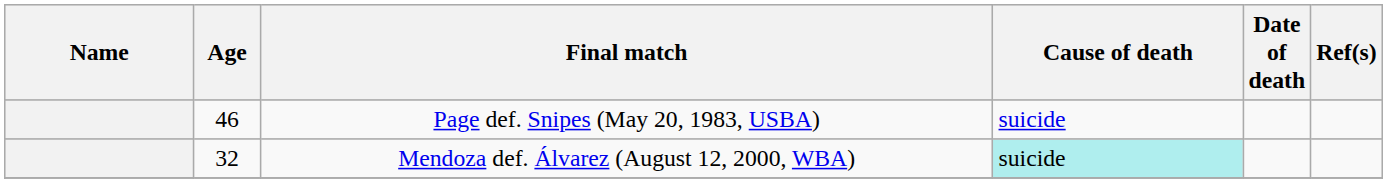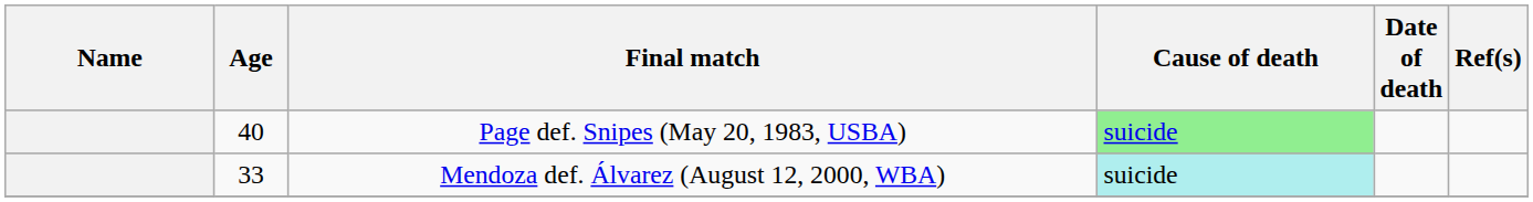 <table class="wikitable sortable plainrowheaders" style="width: 100%; font-size:95%; text-align:center;">
 <tr>
 <th scope="col" style="width: 15%;">Name</th>
 <th scope="col" style="width: 5%;">Age</th>
 <th scope="col" style="width: 60%;">Final match</th>
 <th scope="col" style="width: 40%;">Cause of death</th>
 <th scope="col" style="width: 50%;">Date of death</th>
 <th scope="col" class=unsortable style="width: 5%;">Ref(s)</th>
 </tr>
 <tr>
 <th scope="row" style="text-align:center"></th>
-<td>46</td>
+<td>40</td>
 <td><a href='#'>Page</a> def. <a href='#'>Snipes</a> (May 20, 1983, <a href='#'>USBA</a>)</td>
-<td style="text-align:left"><a href='#'>suicide</a></td>
+<td style="background: lightgreen; text-align:left"><a href='#'>suicide</a></td>
 <td></td>
 <td></td>
 </tr>
 <tr>
 <th scope="row" style="text-align:center"></th>
-<td>32</td>
+<td>33</td>
 <td><a href='#'>Mendoza</a> def. <a href='#'>Álvarez</a> (August 12, 2000, <a href='#'>WBA</a>)</td>
 <td style="background: paleturquoise; text-align:left">suicide</td>
 <td></td>
 <td></td>
 </tr>
 <tr>
 </tr>
 </table>
